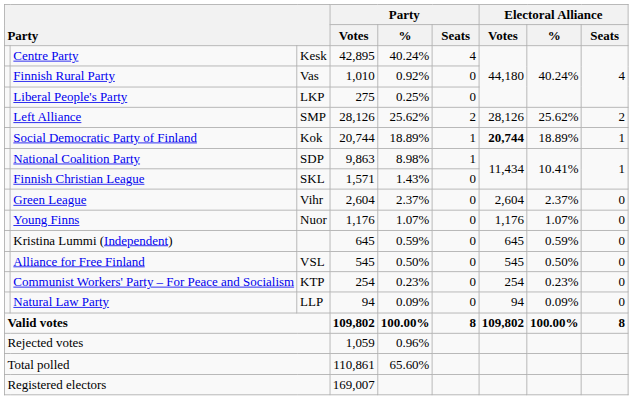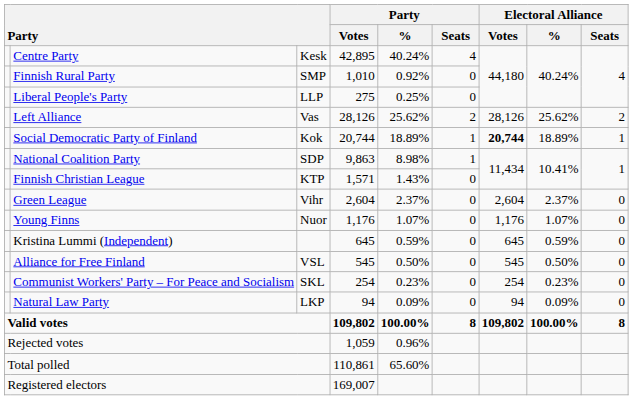 <table class="wikitable" border="1" style="text-align:right;">
 <tr>
 <th style="text-align:left;" valign=bottom rowspan=2 colspan=3>Party</th>
 <th colspan=3>Party</th>
 <th colspan=3>Electoral Alliance</th>
 </tr>
 <tr>
 <th align=center valign=bottom width="50">Votes</th>
 <th align=center valign=bottom width="50">%</th>
 <th align=center valign=bottom width="50">Seats</th>
 <th align=center valign=bottom width="50">Votes</th>
 <th align=center valign=bottom width="50">%</th>
 <th align=center valign=bottom width="50">Seats</th>
 </tr>
 <tr>
 <td></td>
 <td align=left><a href='#'>Centre Party</a></td>
 <td align=left>Kesk</td>
 <td>42,895</td>
 <td>40.24%</td>
 <td>4</td>
 <td rowspan=3>44,180</td>
 <td rowspan=3>40.24%</td>
 <td rowspan=3>4</td>
 </tr>
 <tr>
 <td></td>
 <td align=left><a href='#'>Finnish Rural Party</a></td>
-<td align=left>Vas</td>
+<td align=left>SMP</td>
 <td>1,010</td>
 <td>0.92%</td>
 <td>0</td>
 </tr>
 <tr>
 <td></td>
 <td align=left><a href='#'>Liberal People's Party</a></td>
-<td align=left>LKP</td>
+<td align=left>LLP</td>
 <td>275</td>
 <td>0.25%</td>
 <td>0</td>
 </tr>
 <tr>
 <td></td>
 <td align=left><a href='#'>Left Alliance</a></td>
-<td align=left>SMP</td>
+<td align=left>Vas</td>
 <td>28,126</td>
 <td>25.62%</td>
 <td>2</td>
 <td>28,126</td>
 <td>25.62%</td>
 <td>2</td>
 </tr>
 <tr>
 <td></td>
 <td align=left style="white-space: nowrap;"><a href='#'>Social Democratic Party of Finland</a></td>
 <td align=left>Kok</td>
 <td>20,744</td>
 <td>18.89%</td>
 <td>1</td>
 <td><strong>20,744</strong></td>
 <td>18.89%</td>
 <td>1</td>
 </tr>
 <tr>
 <td></td>
 <td align=left><a href='#'>National Coalition Party</a></td>
 <td align=left>SDP</td>
 <td>9,863</td>
 <td>8.98%</td>
 <td>1</td>
 <td rowspan=2>11,434</td>
 <td rowspan=2>10.41%</td>
 <td rowspan=2>1</td>
 </tr>
 <tr>
 <td></td>
 <td align=left><a href='#'>Finnish Christian League</a></td>
-<td align=left>SKL</td>
+<td align=left>KTP</td>
 <td>1,571</td>
 <td>1.43%</td>
 <td>0</td>
 </tr>
 <tr>
 <td></td>
 <td align=left><a href='#'>Green League</a></td>
 <td align=left>Vihr</td>
 <td>2,604</td>
 <td>2.37%</td>
 <td>0</td>
 <td>2,604</td>
 <td>2.37%</td>
 <td>0</td>
 </tr>
 <tr>
 <td></td>
 <td align=left><a href='#'>Young Finns</a></td>
 <td align=left>Nuor</td>
 <td>1,176</td>
 <td>1.07%</td>
 <td>0</td>
 <td>1,176</td>
 <td>1.07%</td>
 <td>0</td>
 </tr>
 <tr>
 <td></td>
 <td align=left>Kristina Lummi (<a href='#'>Independent</a>)</td>
 <td align=left></td>
 <td>645</td>
 <td>0.59%</td>
 <td>0</td>
 <td>645</td>
 <td>0.59%</td>
 <td>0</td>
 </tr>
 <tr>
 <td></td>
 <td align=left><a href='#'>Alliance for Free Finland</a></td>
 <td align=left>VSL</td>
 <td>545</td>
 <td>0.50%</td>
 <td>0</td>
 <td>545</td>
 <td>0.50%</td>
 <td>0</td>
 </tr>
 <tr>
 <td></td>
 <td align=left><a href='#'>Communist Workers' Party – For Peace and Socialism</a></td>
-<td align=left>KTP</td>
+<td align=left>SKL</td>
 <td>254</td>
 <td>0.23%</td>
 <td>0</td>
 <td>254</td>
 <td>0.23%</td>
 <td>0</td>
 </tr>
 <tr>
 <td></td>
 <td align=left><a href='#'>Natural Law Party</a></td>
-<td align=left>LLP</td>
+<td align=left>LKP</td>
 <td>94</td>
 <td>0.09%</td>
 <td>0</td>
 <td>94</td>
 <td>0.09%</td>
 <td>0</td>
 </tr>
 <tr style="font-weight:bold">
 <td align=left colspan=3>Valid votes</td>
 <td>109,802</td>
 <td>100.00%</td>
 <td>8</td>
 <td>109,802</td>
 <td>100.00%</td>
 <td>8</td>
 </tr>
 <tr>
 <td align=left colspan=3>Rejected votes</td>
 <td>1,059</td>
 <td>0.96%</td>
 <td></td>
 <td></td>
 <td></td>
 <td></td>
 </tr>
 <tr>
 <td align=left colspan=3>Total polled</td>
 <td>110,861</td>
 <td>65.60%</td>
 <td></td>
 <td></td>
 <td></td>
 <td></td>
 </tr>
 <tr>
 <td align=left colspan=3>Registered electors</td>
 <td>169,007</td>
 <td></td>
 <td></td>
 <td></td>
 <td></td>
 <td></td>
 </tr>
 </table>
